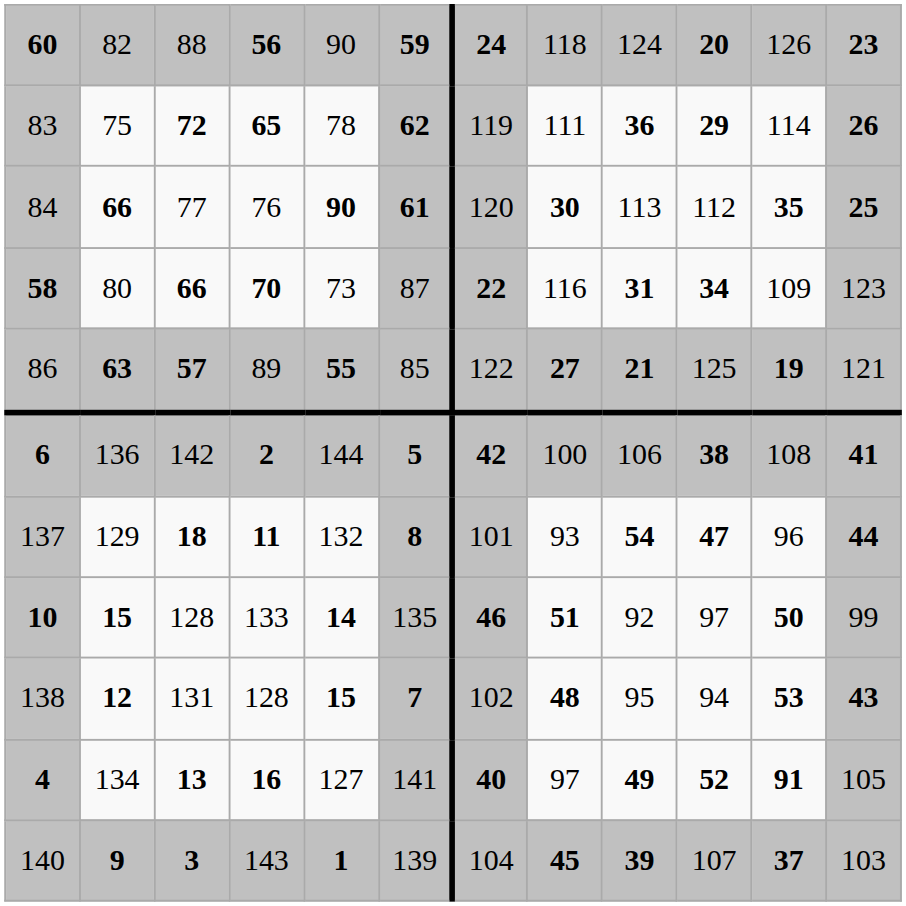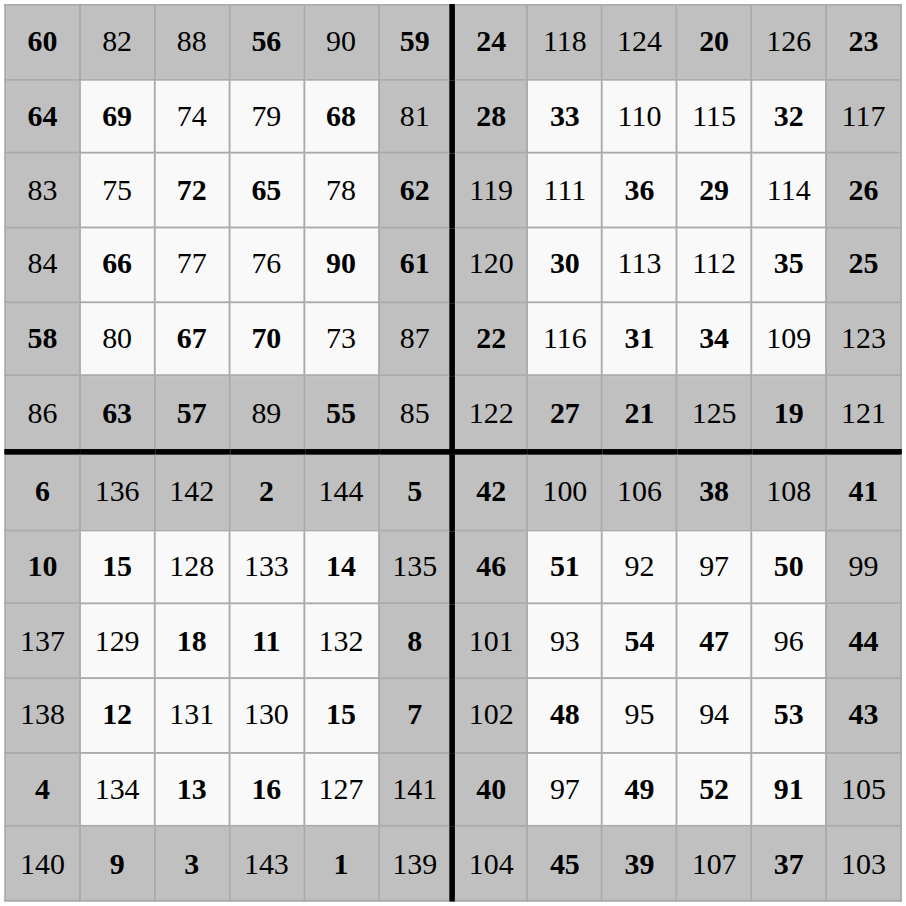 <table class="wikitable" style="margin-left:auto;margin-right:auto;text-align:center;width:30em;height:30em;table-layout:fixed;">
 <tr>
 <td style="background-color: silver;"><strong>60</strong></td>
 <td style="background-color: silver;">82</td>
 <td style="background-color: silver;">88</td>
 <td style="background-color: silver;"><strong>56</strong></td>
 <td style="background-color: silver;">90</td>
 <td style="border-right:solid; background-color: silver;"><strong>59</strong></td>
 <td style="background-color: silver;"><strong>24</strong></td>
 <td style="background-color: silver;">118</td>
 <td style="background-color: silver;">124</td>
 <td style="background-color: silver;"><strong>20</strong></td>
 <td style="background-color: silver;">126</td>
 <td style="background-color: silver;"><strong>23</strong></td>
+</tr>
+<tr>
+<td style="background-color: silver;"><strong>64</strong></td>
+<td><strong>69</strong></td>
+<td>74</td>
+<td>79</td>
+<td><strong>68</strong></td>
+<td style="border-right:solid; background-color: silver;">81</td>
+<td style="background-color: silver;"><strong>28</strong></td>
+<td><strong>33</strong></td>
+<td>110</td>
+<td>115</td>
+<td><strong>32</strong></td>
+<td style="background-color: silver;">117</td>
 </tr>
 <tr>
 <td style="background-color: silver;">83</td>
 <td>75</td>
 <td><strong>72</strong></td>
 <td><strong>65</strong></td>
 <td>78</td>
 <td style="border-right:solid; background-color: silver;"><strong>62</strong></td>
 <td style="background-color: silver;">119</td>
 <td>111</td>
 <td><strong>36</strong></td>
 <td><strong>29</strong></td>
 <td>114</td>
 <td style="background-color: silver;"><strong>26</strong></td>
 </tr>
 <tr>
 <td style="background-color: silver;">84</td>
 <td><strong>66</strong></td>
 <td>77</td>
 <td>76</td>
 <td><strong>90</strong></td>
 <td style="border-right:solid; background-color: silver;"><strong>61</strong></td>
 <td style="background-color: silver;">120</td>
 <td><strong>30</strong></td>
 <td>113</td>
 <td>112</td>
 <td><strong>35</strong></td>
 <td style="background-color: silver;"><strong>25</strong></td>
 </tr>
 <tr>
 <td style="background-color: silver;"><strong>58</strong></td>
 <td>80</td>
-<td><strong>66</strong></td>
+<td><strong>67</strong></td>
 <td><strong>70</strong></td>
 <td>73</td>
 <td style="border-right:solid; background-color: silver;">87</td>
 <td style="background-color: silver;"><strong>22</strong></td>
 <td>116</td>
 <td><strong>31</strong></td>
 <td><strong>34</strong></td>
 <td>109</td>
 <td style="background-color: silver;">123</td>
 </tr>
 <tr>
 <td style="border-bottom:solid; background-color: silver;">86</td>
 <td style="border-bottom:solid; background-color: silver;"><strong>63</strong></td>
 <td style="border-bottom:solid; background-color: silver;"><strong>57</strong></td>
 <td style="border-bottom:solid; background-color: silver;">89</td>
 <td style="border-bottom:solid; background-color: silver;"><strong>55</strong></td>
 <td style="border-right:solid; border-bottom:solid; background-color: silver;">85</td>
 <td style="border-bottom:solid; background-color: silver;">122</td>
 <td style="border-bottom:solid; background-color: silver;"><strong>27</strong></td>
 <td style="border-bottom:solid; background-color: silver;"><strong>21</strong></td>
 <td style="border-bottom:solid; background-color: silver;">125</td>
 <td style="border-bottom:solid; background-color: silver;"><strong>19</strong></td>
 <td style="border-bottom:solid; background-color: silver;">121</td>
 </tr>
 <tr>
 <td style="background-color: silver;"><strong>6</strong></td>
 <td style="background-color: silver;">136</td>
 <td style="background-color: silver;">142</td>
 <td style="background-color: silver;"><strong>2</strong></td>
 <td style="background-color: silver;">144</td>
 <td style="border-right:solid; background-color: silver;"><strong>5</strong></td>
 <td style="background-color: silver;"><strong>42</strong></td>
 <td style="background-color: silver;">100</td>
 <td style="background-color: silver;">106</td>
 <td style="background-color: silver;"><strong>38</strong></td>
 <td style="background-color: silver;">108</td>
 <td style="background-color: silver;"><strong>41</strong></td>
 </tr>
 <tr>
+<td style="background-color: silver;"><strong>10</strong></td>
+<td><strong>15</strong></td>
+<td>128</td>
+<td>133</td>
+<td><strong>14</strong></td>
+<td style="border-right:solid; background-color: silver;">135</td>
+<td style="background-color: silver;"><strong>46</strong></td>
+<td><strong>51</strong></td>
+<td>92</td>
+<td>97</td>
+<td><strong>50</strong></td>
+<td style="background-color: silver;">99</td>
+</tr>
+<tr>
 <td style="background-color: silver;">137</td>
 <td>129</td>
 <td><strong>18</strong></td>
 <td><strong>11</strong></td>
 <td>132</td>
 <td style="border-right:solid; background-color: silver;"><strong>8</strong></td>
 <td style="background-color: silver;">101</td>
 <td>93</td>
 <td><strong>54</strong></td>
 <td><strong>47</strong></td>
 <td>96</td>
 <td style="background-color: silver;"><strong>44</strong></td>
 </tr>
 <tr>
-<td style="background-color: silver;"><strong>10</strong></td>
-<td><strong>15</strong></td>
-<td>128</td>
-<td>133</td>
-<td><strong>14</strong></td>
-<td style="border-right:solid; background-color: silver;">135</td>
-<td style="background-color: silver;"><strong>46</strong></td>
-<td><strong>51</strong></td>
-<td>92</td>
-<td>97</td>
-<td><strong>50</strong></td>
-<td style="background-color: silver;">99</td>
-</tr>
-<tr>
 <td style="background-color: silver;">138</td>
 <td><strong>12</strong></td>
 <td>131</td>
-<td>128</td>
+<td>130</td>
 <td><strong>15</strong></td>
 <td style="border-right:solid; background-color: silver;"><strong>7</strong></td>
 <td style="background-color: silver;">102</td>
 <td><strong>48</strong></td>
 <td>95</td>
 <td>94</td>
 <td><strong>53</strong></td>
 <td style="background-color: silver;"><strong>43</strong></td>
 </tr>
 <tr>
 <td style="background-color: silver;"><strong>4</strong></td>
 <td>134</td>
 <td><strong>13</strong></td>
 <td><strong>16</strong></td>
 <td>127</td>
 <td style="border-right:solid; background-color: silver;">141</td>
 <td style="background-color: silver;"><strong>40</strong></td>
 <td>97</td>
 <td><strong>49</strong></td>
 <td><strong>52</strong></td>
 <td><strong>91</strong></td>
 <td style="background-color: silver;">105</td>
 </tr>
 <tr>
 <td style="background-color: silver;">140</td>
 <td style="background-color: silver;"><strong>9</strong></td>
 <td style="background-color: silver;"><strong>3</strong></td>
 <td style="background-color: silver;">143</td>
 <td style="background-color: silver;"><strong>1</strong></td>
 <td style="border-right:solid; background-color: silver;">139</td>
 <td style="background-color: silver;">104</td>
 <td style="background-color: silver;"><strong>45</strong></td>
 <td style="background-color: silver;"><strong>39</strong></td>
 <td style="background-color: silver;">107</td>
 <td style="background-color: silver;"><strong>37</strong></td>
 <td style="background-color: silver;">103</td>
 </tr>
 </table>
